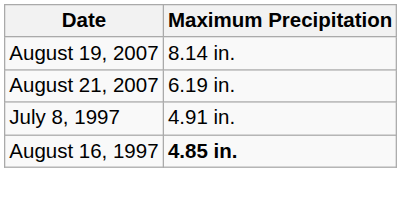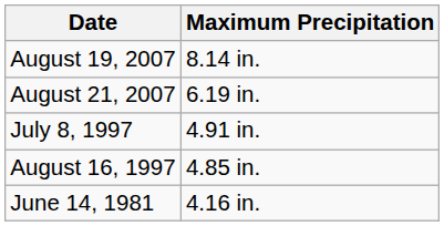 <table class="wikitable">
 <tr>
 <th>Date</th>
 <th>Maximum Precipitation</th>
 </tr>
 <tr>
 <td>August 19, 2007</td>
 <td>8.14 in.</td>
 </tr>
 <tr>
 <td>August 21, 2007</td>
 <td>6.19 in.</td>
 </tr>
 <tr>
 <td>July 8, 1997</td>
 <td>4.91 in.</td>
 </tr>
 <tr>
 <td>August 16, 1997</td>
-<td><strong>4.85 in.</strong></td>
+<td>4.85 in.</td>
+</tr>
+<tr>
+<td>June 14, 1981</td>
+<td>4.16 in.</td>
 </tr>
 </table>
